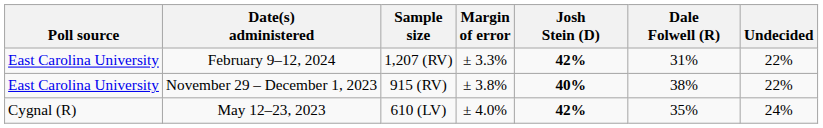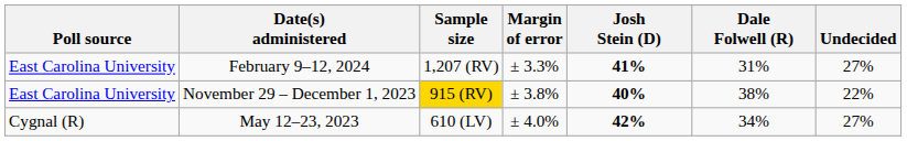 <table class="wikitable" style="font-size:90%;text-align:center;">
 <tr valign=bottom>
 <th>Poll source</th>
 <th>Date(s)<br>administered</th>
 <th>Sample<br>size</th>
 <th>Margin<br>of error</th>
 <th style="width:100px;">Josh<br>Stein (D)</th>
 <th style="width:100px;">Dale<br>Folwell (R)</th>
 <th>Undecided</th>
 </tr>
 <tr>
 <td style="text-align:left;"><a href='#'>East Carolina University</a></td>
 <td>February 9–12, 2024</td>
 <td>1,207 (RV)</td>
 <td>± 3.3%</td>
-<td><strong>42%</strong></td>
+<td><strong>41%</strong></td>
 <td>31%</td>
-<td>22%</td>
+<td>27%</td>
 </tr>
 <tr>
 <td style="text-align:left;"><a href='#'>East Carolina University</a></td>
 <td>November 29 – December 1, 2023</td>
-<td>915 (RV)</td>
+<td style="background: gold;">915 (RV)</td>
 <td>± 3.8%</td>
 <td><strong>40%</strong></td>
 <td>38%</td>
 <td>22%</td>
 </tr>
 <tr>
 <td style="text-align:left;">Cygnal (R)</td>
 <td>May 12–23, 2023</td>
 <td>610 (LV)</td>
 <td>± 4.0%</td>
 <td><strong>42%</strong></td>
-<td>35%</td>
-<td>24%</td>
+<td>34%</td>
+<td>27%</td>
 </tr>
 </table>
